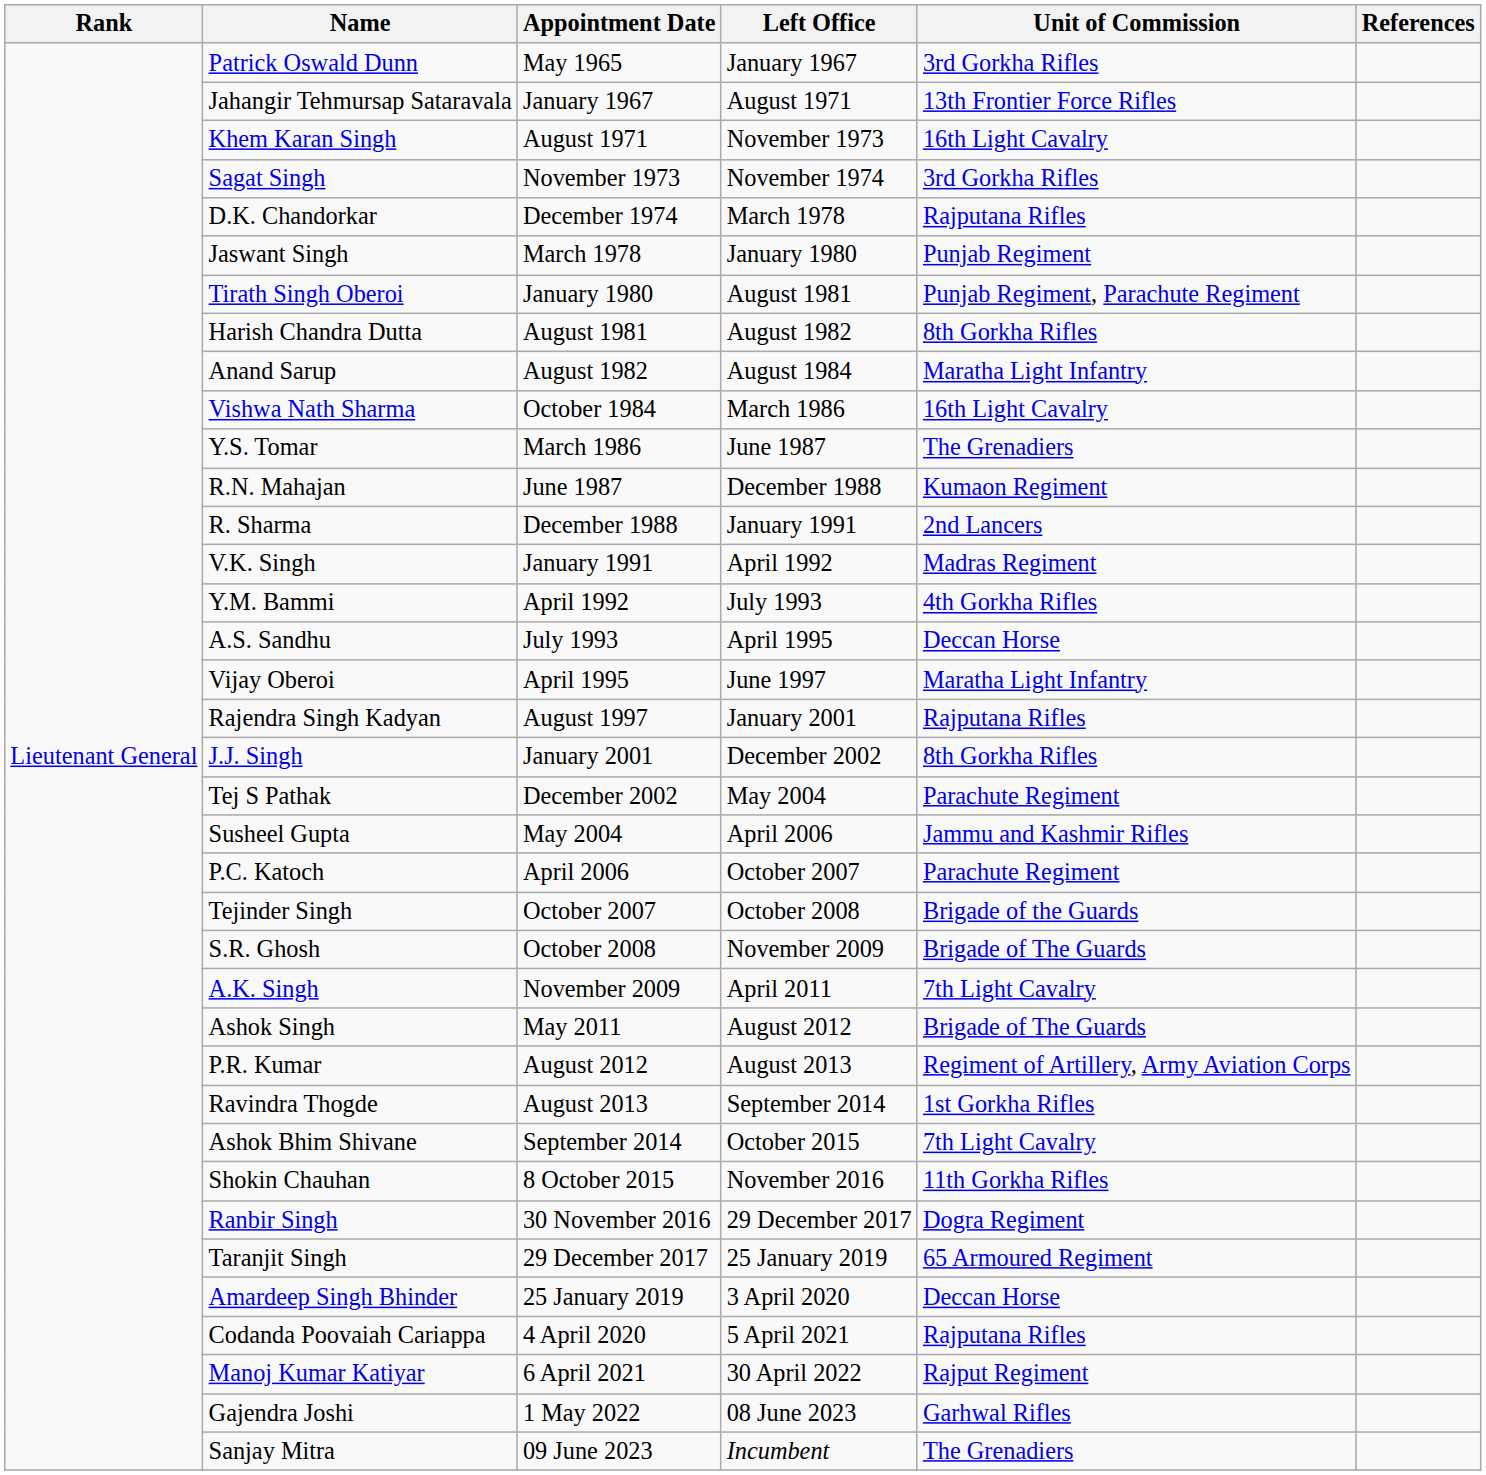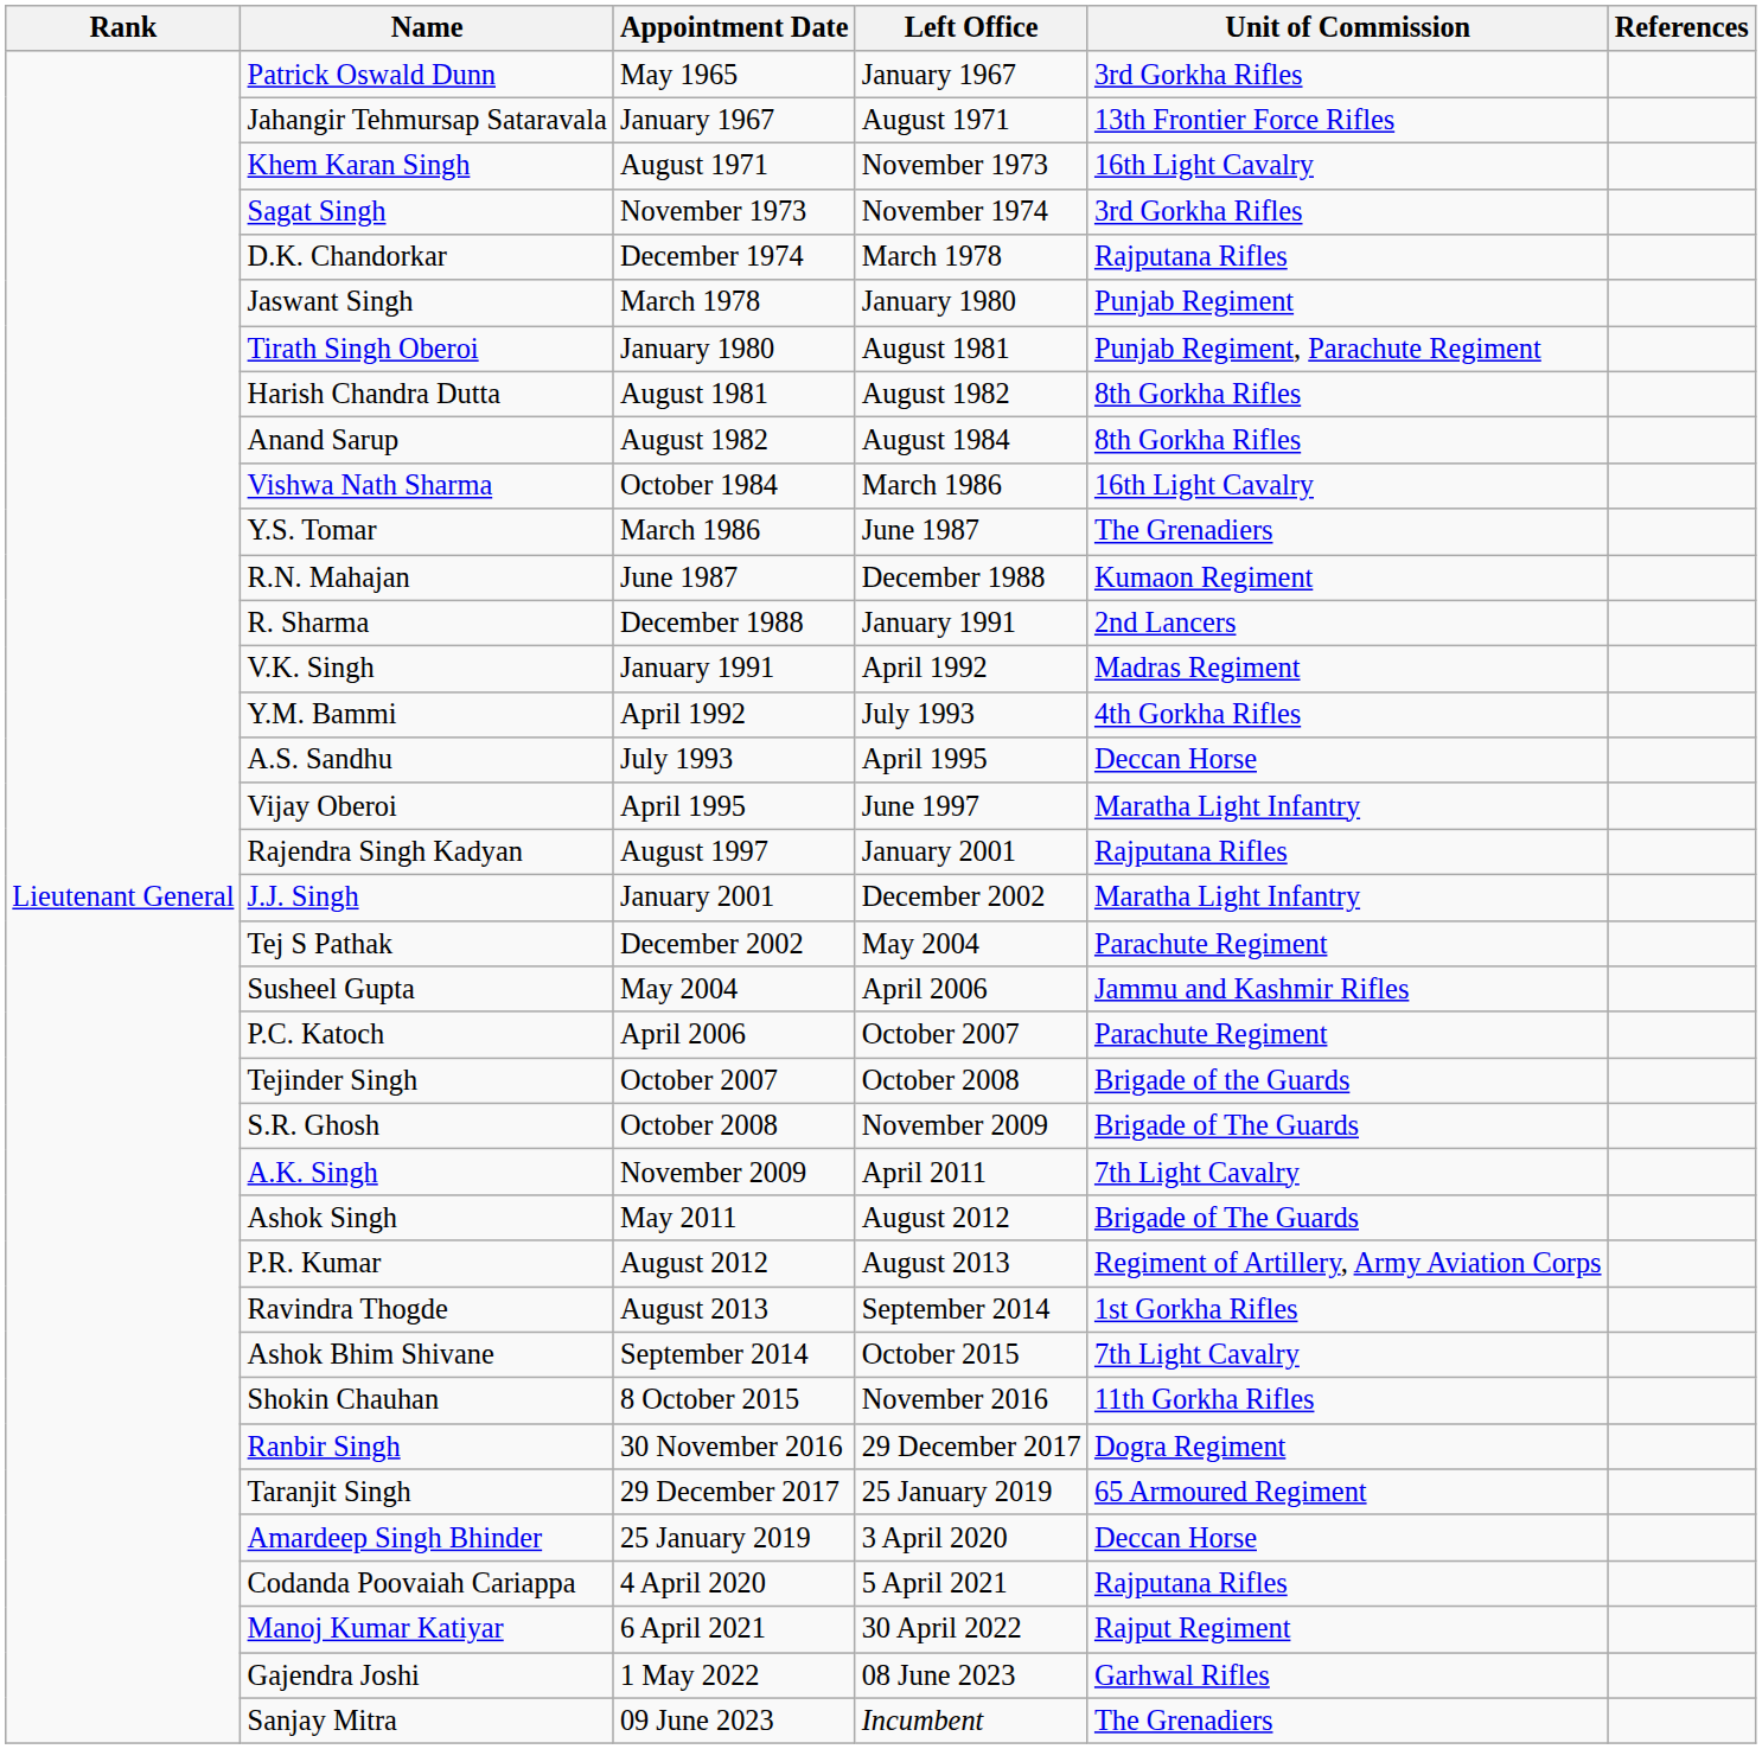 <table class="wikitable">
 <tr>
 <th>Rank</th>
 <th>Name</th>
 <th>Appointment Date</th>
 <th>Left Office</th>
 <th>Unit of Commission</th>
 <th>References</th>
 </tr>
 <tr>
 <td rowspan="45"><a href='#'>Lieutenant General</a></td>
 <td><a href='#'>Patrick Oswald Dunn</a></td>
 <td>May 1965</td>
 <td>January 1967</td>
 <td><a href='#'>3rd Gorkha Rifles</a></td>
 <td></td>
 </tr>
 <tr>
 <td>Jahangir Tehmursap Sataravala</td>
 <td>January 1967</td>
 <td>August 1971</td>
 <td><a href='#'>13th Frontier Force Rifles</a></td>
 <td></td>
 </tr>
 <tr>
 <td><a href='#'>Khem Karan Singh</a></td>
 <td>August 1971</td>
 <td>November 1973</td>
 <td><a href='#'>16th Light Cavalry</a></td>
 <td></td>
 </tr>
 <tr>
 <td><a href='#'>Sagat Singh</a></td>
 <td>November 1973</td>
 <td>November 1974</td>
 <td><a href='#'>3rd Gorkha Rifles</a></td>
 <td></td>
 </tr>
 <tr>
 <td>D.K. Chandorkar</td>
 <td>December 1974</td>
 <td>March 1978</td>
 <td><a href='#'>Rajputana Rifles</a></td>
 <td></td>
 </tr>
 <tr>
 <td>Jaswant Singh</td>
 <td>March 1978</td>
 <td>January 1980</td>
 <td><a href='#'>Punjab Regiment</a></td>
 <td></td>
 </tr>
 <tr>
 <td><a href='#'>Tirath Singh Oberoi</a></td>
 <td>January 1980</td>
 <td>August 1981</td>
 <td><a href='#'>Punjab Regiment</a>, <a href='#'>Parachute Regiment</a></td>
 <td></td>
 </tr>
 <tr>
 <td>Harish Chandra Dutta</td>
 <td>August 1981</td>
 <td>August 1982</td>
 <td><a href='#'>8th Gorkha Rifles</a></td>
 <td></td>
 </tr>
 <tr>
 <td>Anand Sarup</td>
 <td>August 1982</td>
 <td>August 1984</td>
-<td><a href='#'>Maratha Light Infantry</a></td>
+<td><a href='#'>8th Gorkha Rifles</a></td>
 <td></td>
 </tr>
 <tr>
 <td><a href='#'>Vishwa Nath Sharma</a></td>
 <td>October 1984</td>
 <td>March 1986</td>
 <td><a href='#'>16th Light Cavalry</a></td>
 <td></td>
 </tr>
 <tr>
 <td>Y.S. Tomar</td>
 <td>March 1986</td>
 <td>June 1987</td>
 <td><a href='#'>The Grenadiers</a></td>
 <td></td>
 </tr>
 <tr>
 <td>R.N. Mahajan</td>
 <td>June 1987</td>
 <td>December 1988</td>
 <td><a href='#'>Kumaon Regiment</a></td>
 <td></td>
 </tr>
 <tr>
 <td>R. Sharma</td>
 <td>December 1988</td>
 <td>January 1991</td>
 <td><a href='#'>2nd Lancers</a></td>
 <td></td>
 </tr>
 <tr>
 <td>V.K. Singh</td>
 <td>January 1991</td>
 <td>April 1992</td>
 <td><a href='#'>Madras Regiment</a></td>
 <td></td>
 </tr>
 <tr>
 <td>Y.M. Bammi</td>
 <td>April 1992</td>
 <td>July 1993</td>
 <td><a href='#'>4th Gorkha Rifles</a></td>
 <td></td>
 </tr>
 <tr>
 <td>A.S. Sandhu</td>
 <td>July 1993</td>
 <td>April 1995</td>
 <td><a href='#'>Deccan Horse</a></td>
 <td></td>
 </tr>
 <tr>
 <td>Vijay Oberoi</td>
 <td>April 1995</td>
 <td>June 1997</td>
 <td><a href='#'>Maratha Light Infantry</a></td>
 <td></td>
 </tr>
 <tr>
 <td>Rajendra Singh Kadyan</td>
 <td>August 1997</td>
 <td>January 2001</td>
 <td><a href='#'>Rajputana Rifles</a></td>
 <td></td>
 </tr>
 <tr>
 <td><a href='#'>J.J. Singh</a></td>
 <td>January 2001</td>
 <td>December 2002</td>
-<td><a href='#'>8th Gorkha Rifles</a></td>
+<td><a href='#'>Maratha Light Infantry</a></td>
 <td></td>
 </tr>
 <tr>
 <td>Tej S Pathak</td>
 <td>December 2002</td>
 <td>May 2004</td>
 <td><a href='#'>Parachute Regiment</a></td>
 <td></td>
 </tr>
 <tr>
 <td>Susheel Gupta</td>
 <td>May 2004</td>
 <td>April 2006</td>
 <td><a href='#'>Jammu and Kashmir Rifles</a></td>
 <td></td>
 </tr>
 <tr>
 <td>P.C. Katoch</td>
 <td>April 2006</td>
 <td>October 2007</td>
 <td><a href='#'>Parachute Regiment</a></td>
 <td></td>
 </tr>
 <tr>
 <td>Tejinder Singh</td>
 <td>October 2007</td>
 <td>October 2008</td>
 <td><a href='#'>Brigade of the Guards</a></td>
 <td></td>
 </tr>
 <tr>
 <td>S.R. Ghosh</td>
 <td>October 2008</td>
 <td>November 2009</td>
 <td><a href='#'>Brigade of The Guards</a></td>
 <td></td>
 </tr>
 <tr>
 <td><a href='#'>A.K. Singh</a></td>
 <td>November 2009</td>
 <td>April 2011</td>
 <td><a href='#'>7th Light Cavalry</a></td>
 <td></td>
 </tr>
 <tr>
 <td>Ashok Singh</td>
 <td>May 2011</td>
 <td>August 2012</td>
 <td><a href='#'>Brigade of The Guards</a></td>
 <td></td>
 </tr>
 <tr>
 <td>P.R. Kumar</td>
 <td>August 2012</td>
 <td>August 2013</td>
 <td><a href='#'>Regiment of Artillery</a>, <a href='#'>Army Aviation Corps</a></td>
 <td></td>
 </tr>
 <tr>
 <td>Ravindra Thogde</td>
 <td>August 2013</td>
 <td>September 2014</td>
 <td><a href='#'>1st Gorkha Rifles</a></td>
 <td></td>
 </tr>
 <tr>
 <td>Ashok Bhim Shivane</td>
 <td>September 2014</td>
 <td>October 2015</td>
 <td><a href='#'>7th Light Cavalry</a></td>
 <td></td>
 </tr>
 <tr>
 <td>Shokin Chauhan</td>
 <td>8 October 2015</td>
 <td>November 2016</td>
 <td><a href='#'>11th Gorkha Rifles</a></td>
 <td></td>
 </tr>
 <tr>
 <td><a href='#'>Ranbir Singh</a></td>
 <td>30 November 2016</td>
 <td>29 December 2017</td>
 <td><a href='#'>Dogra Regiment</a></td>
 <td></td>
 </tr>
 <tr>
 <td>Taranjit Singh</td>
 <td>29 December 2017</td>
 <td>25 January 2019</td>
 <td><a href='#'>65 Armoured Regiment</a></td>
 <td></td>
 </tr>
 <tr>
 <td><a href='#'>Amardeep Singh Bhinder</a></td>
 <td>25 January 2019</td>
 <td>3 April 2020</td>
 <td><a href='#'>Deccan Horse</a></td>
 <td></td>
 </tr>
 <tr>
 <td>Codanda Poovaiah Cariappa</td>
 <td>4 April 2020</td>
 <td>5 April 2021</td>
 <td><a href='#'>Rajputana Rifles</a></td>
 <td></td>
 </tr>
 <tr>
 <td><a href='#'>Manoj Kumar Katiyar</a></td>
 <td>6 April 2021</td>
 <td>30 April 2022</td>
 <td><a href='#'>Rajput Regiment</a></td>
 <td></td>
 </tr>
 <tr>
 <td>Gajendra Joshi</td>
 <td>1 May 2022</td>
 <td>08 June 2023</td>
 <td><a href='#'>Garhwal Rifles</a></td>
 <td></td>
 </tr>
 <tr>
 <td>Sanjay Mitra</td>
 <td>09 June 2023</td>
 <td><em>Incumbent</em></td>
 <td><a href='#'>The Grenadiers</a></td>
 <td></td>
 </tr>
 </table>
